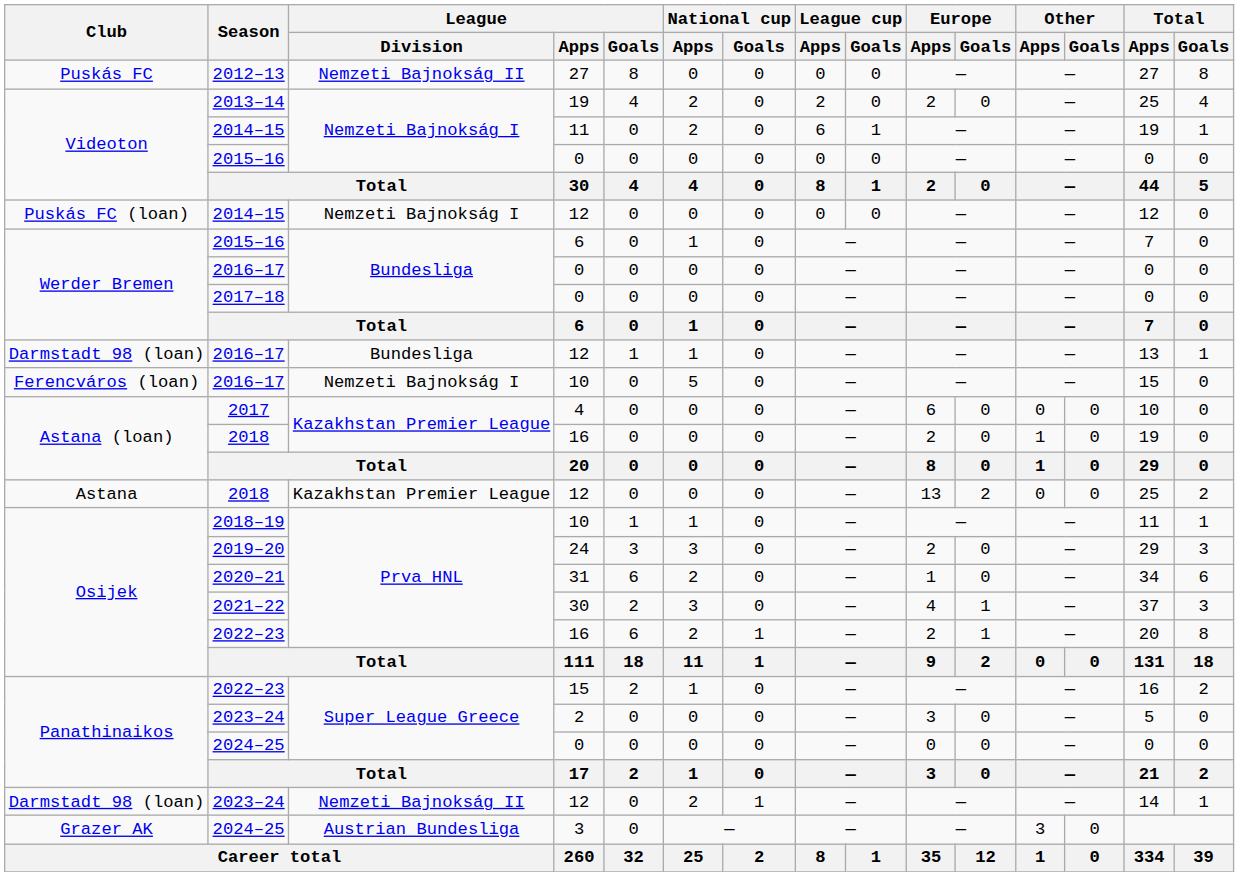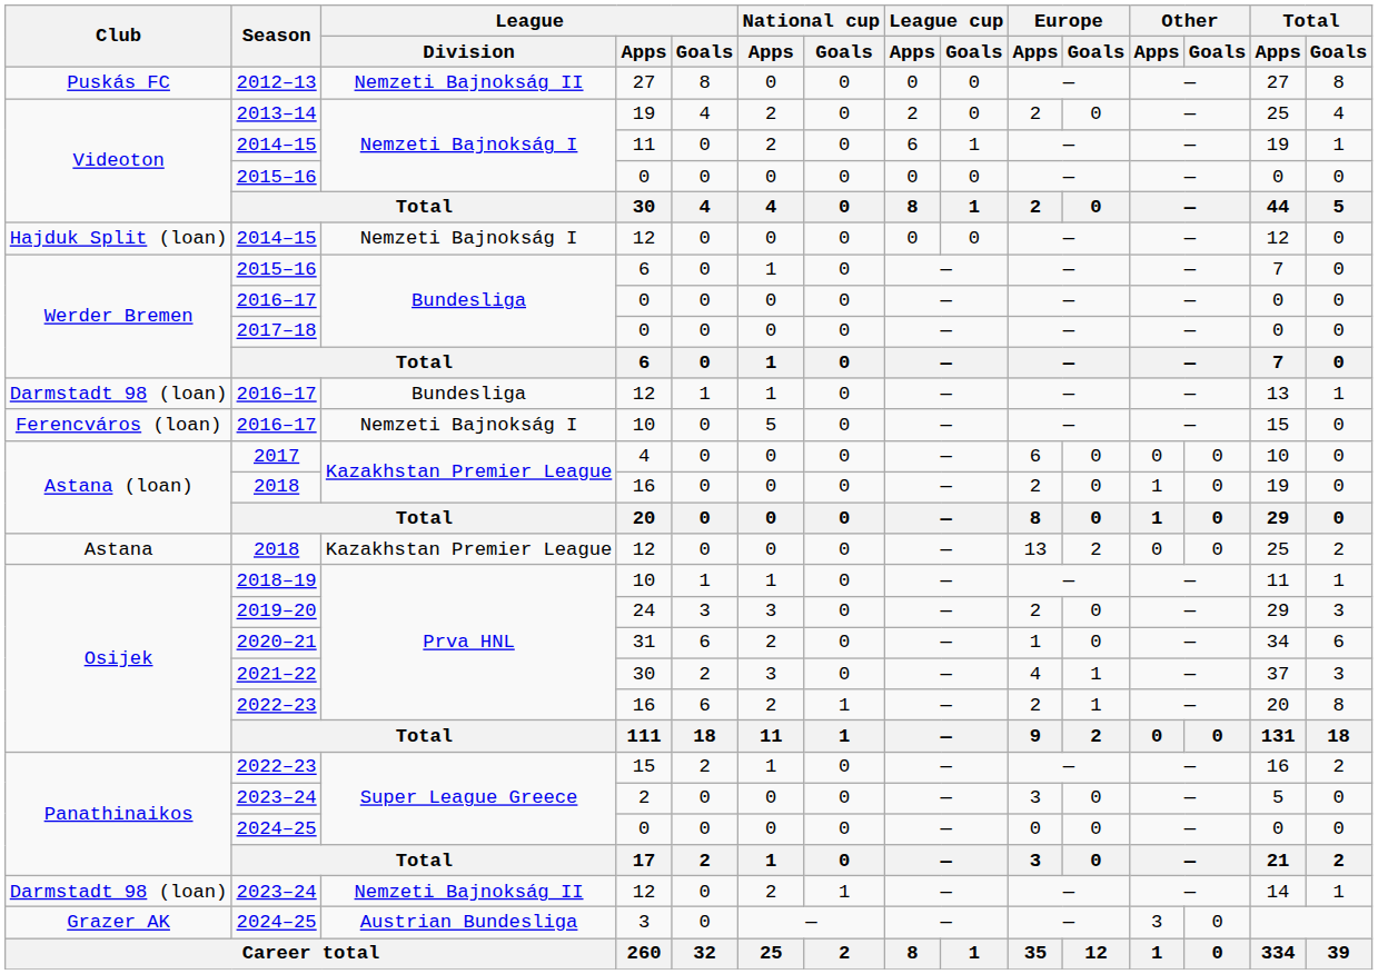 <table class="wikitable" style="text-align:center">
 <tr>
 <th rowspan="2">Club</th>
 <th rowspan="2">Season</th>
 <th colspan="3">League</th>
 <th colspan="2">National cup</th>
 <th colspan="2">League cup</th>
 <th colspan="2">Europe</th>
 <th colspan="2">Other</th>
 <th colspan="2">Total</th>
 </tr>
 <tr>
 <th>Division</th>
 <th>Apps</th>
 <th>Goals</th>
 <th>Apps</th>
 <th>Goals</th>
 <th>Apps</th>
 <th>Goals</th>
 <th>Apps</th>
 <th>Goals</th>
 <th>Apps</th>
 <th>Goals</th>
 <th>Apps</th>
 <th>Goals</th>
 </tr>
 <tr>
 <td><a href='#'>Puskás FC</a></td>
 <td><a href='#'>2012–13</a></td>
 <td><a href='#'>Nemzeti Bajnokság II</a></td>
 <td>27</td>
 <td>8</td>
 <td>0</td>
 <td>0</td>
 <td>0</td>
 <td>0</td>
 <td colspan="2">—</td>
 <td colspan="2">—</td>
 <td>27</td>
 <td>8</td>
 </tr>
 <tr>
 <td rowspan="4"><a href='#'>Videoton</a></td>
 <td><a href='#'>2013–14</a></td>
 <td rowspan="3"><a href='#'>Nemzeti Bajnokság I</a></td>
 <td>19</td>
 <td>4</td>
 <td>2</td>
 <td>0</td>
 <td>2</td>
 <td>0</td>
 <td>2</td>
 <td>0</td>
 <td colspan="2">—</td>
 <td>25</td>
 <td>4</td>
 </tr>
 <tr>
 <td><a href='#'>2014–15</a></td>
 <td>11</td>
 <td>0</td>
 <td>2</td>
 <td>0</td>
 <td>6</td>
 <td>1</td>
 <td colspan="2">—</td>
 <td colspan="2">—</td>
 <td>19</td>
 <td>1</td>
 </tr>
 <tr>
 <td><a href='#'>2015–16</a></td>
 <td>0</td>
 <td>0</td>
 <td>0</td>
 <td>0</td>
 <td>0</td>
 <td>0</td>
 <td colspan="2">—</td>
 <td colspan="2">—</td>
 <td>0</td>
 <td>0</td>
 </tr>
 <tr>
 <th colspan="2">Total</th>
 <th>30</th>
 <th>4</th>
 <th>4</th>
 <th>0</th>
 <th>8</th>
 <th>1</th>
 <th>2</th>
 <th>0</th>
 <th colspan="2">—</th>
 <th>44</th>
 <th>5</th>
 </tr>
 <tr>
-<td><a href='#'>Puskás FC</a> (loan)</td>
+<td><a href='#'>Hajduk Split</a> (loan)</td>
 <td><a href='#'>2014–15</a></td>
 <td>Nemzeti Bajnokság I</td>
 <td>12</td>
 <td>0</td>
 <td>0</td>
 <td>0</td>
 <td>0</td>
 <td>0</td>
 <td colspan="2">—</td>
 <td colspan="2">—</td>
 <td>12</td>
 <td>0</td>
 </tr>
 <tr>
 <td rowspan="4"><a href='#'>Werder Bremen</a></td>
 <td><a href='#'>2015–16</a></td>
 <td rowspan="3"><a href='#'>Bundesliga</a></td>
 <td>6</td>
 <td>0</td>
 <td>1</td>
 <td>0</td>
 <td colspan="2">—</td>
 <td colspan="2">—</td>
 <td colspan="2">—</td>
 <td>7</td>
 <td>0</td>
 </tr>
 <tr>
 <td><a href='#'>2016–17</a></td>
 <td>0</td>
 <td>0</td>
 <td>0</td>
 <td>0</td>
 <td colspan="2">—</td>
 <td colspan="2">—</td>
 <td colspan="2">—</td>
 <td>0</td>
 <td>0</td>
 </tr>
 <tr>
 <td><a href='#'>2017–18</a></td>
 <td>0</td>
 <td>0</td>
 <td>0</td>
 <td>0</td>
 <td colspan="2">—</td>
 <td colspan="2">—</td>
 <td colspan="2">—</td>
 <td>0</td>
 <td>0</td>
 </tr>
 <tr>
 <th colspan="2">Total</th>
 <th>6</th>
 <th>0</th>
 <th>1</th>
 <th>0</th>
 <th colspan="2">—</th>
 <th colspan="2">—</th>
 <th colspan="2">—</th>
 <th>7</th>
 <th>0</th>
 </tr>
 <tr>
 <td><a href='#'>Darmstadt 98</a> (loan)</td>
 <td><a href='#'>2016–17</a></td>
 <td>Bundesliga</td>
 <td>12</td>
 <td>1</td>
 <td>1</td>
 <td>0</td>
 <td colspan="2">—</td>
 <td colspan="2">—</td>
 <td colspan="2">—</td>
 <td>13</td>
 <td>1</td>
 </tr>
 <tr>
 <td><a href='#'>Ferencváros</a> (loan)</td>
 <td><a href='#'>2016–17</a></td>
 <td>Nemzeti Bajnokság I</td>
 <td>10</td>
 <td>0</td>
 <td>5</td>
 <td>0</td>
 <td colspan="2">—</td>
 <td colspan="2">—</td>
 <td colspan="2">—</td>
 <td>15</td>
 <td>0</td>
 </tr>
 <tr>
 <td rowspan="3"><a href='#'>Astana</a> (loan)</td>
 <td><a href='#'>2017</a></td>
 <td rowspan="2"><a href='#'>Kazakhstan Premier League</a></td>
 <td>4</td>
 <td>0</td>
 <td>0</td>
 <td>0</td>
 <td colspan="2">—</td>
 <td>6</td>
 <td>0</td>
 <td>0</td>
 <td>0</td>
 <td>10</td>
 <td>0</td>
 </tr>
 <tr>
 <td><a href='#'>2018</a></td>
 <td>16</td>
 <td>0</td>
 <td>0</td>
 <td>0</td>
 <td colspan="2">—</td>
 <td>2</td>
 <td>0</td>
 <td>1</td>
 <td>0</td>
 <td>19</td>
 <td>0</td>
 </tr>
 <tr>
 <th colspan="2">Total</th>
 <th>20</th>
 <th>0</th>
 <th>0</th>
 <th>0</th>
 <th colspan="2">—</th>
 <th>8</th>
 <th>0</th>
 <th>1</th>
 <th>0</th>
 <th>29</th>
 <th>0</th>
 </tr>
 <tr>
 <td>Astana</td>
 <td><a href='#'>2018</a></td>
 <td>Kazakhstan Premier League</td>
 <td>12</td>
 <td>0</td>
 <td>0</td>
 <td>0</td>
 <td colspan="2">—</td>
 <td>13</td>
 <td>2</td>
 <td>0</td>
 <td>0</td>
 <td>25</td>
 <td>2</td>
 </tr>
 <tr>
 <td rowspan="6"><a href='#'>Osijek</a></td>
 <td><a href='#'>2018–19</a></td>
 <td rowspan="5"><a href='#'>Prva HNL</a></td>
 <td>10</td>
 <td>1</td>
 <td>1</td>
 <td>0</td>
 <td colspan="2">—</td>
 <td colspan="2">—</td>
 <td colspan="2">—</td>
 <td>11</td>
 <td>1</td>
 </tr>
 <tr>
 <td><a href='#'>2019–20</a></td>
 <td>24</td>
 <td>3</td>
 <td>3</td>
 <td>0</td>
 <td colspan="2">—</td>
 <td>2</td>
 <td>0</td>
 <td colspan="2">—</td>
 <td>29</td>
 <td>3</td>
 </tr>
 <tr>
 <td><a href='#'>2020–21</a></td>
 <td>31</td>
 <td>6</td>
 <td>2</td>
 <td>0</td>
 <td colspan="2">—</td>
 <td>1</td>
 <td>0</td>
 <td colspan="2">—</td>
 <td>34</td>
 <td>6</td>
 </tr>
 <tr>
 <td><a href='#'>2021–22</a></td>
 <td>30</td>
 <td>2</td>
 <td>3</td>
 <td>0</td>
 <td colspan="2">—</td>
 <td>4</td>
 <td>1</td>
 <td colspan="2">—</td>
 <td>37</td>
 <td>3</td>
 </tr>
 <tr>
 <td><a href='#'>2022–23</a></td>
 <td>16</td>
 <td>6</td>
 <td>2</td>
 <td>1</td>
 <td colspan="2">—</td>
 <td>2</td>
 <td>1</td>
 <td colspan="2">—</td>
 <td>20</td>
 <td>8</td>
 </tr>
 <tr>
 <th colspan="2">Total</th>
 <th>111</th>
 <th>18</th>
 <th>11</th>
 <th>1</th>
 <th colspan="2">—</th>
 <th>9</th>
 <th>2</th>
 <th>0</th>
 <th>0</th>
 <th>131</th>
 <th>18</th>
 </tr>
 <tr>
 <td rowspan="4"><a href='#'>Panathinaikos</a></td>
 <td><a href='#'>2022–23</a></td>
 <td rowspan="3"><a href='#'>Super League Greece</a></td>
 <td>15</td>
 <td>2</td>
 <td>1</td>
 <td>0</td>
 <td colspan="2">—</td>
 <td colspan="2">—</td>
 <td colspan="2">—</td>
 <td>16</td>
 <td>2</td>
 </tr>
 <tr>
 <td><a href='#'>2023–24</a></td>
 <td>2</td>
 <td>0</td>
 <td>0</td>
 <td>0</td>
 <td colspan="2">—</td>
 <td>3</td>
 <td>0</td>
 <td colspan="2">—</td>
 <td>5</td>
 <td>0</td>
 </tr>
 <tr>
 <td><a href='#'>2024–25</a></td>
 <td>0</td>
 <td>0</td>
 <td>0</td>
 <td>0</td>
 <td colspan="2">—</td>
 <td>0</td>
 <td>0</td>
 <td colspan="2">—</td>
 <td>0</td>
 <td>0</td>
 </tr>
 <tr>
 <th colspan="2">Total</th>
 <th>17</th>
 <th>2</th>
 <th>1</th>
 <th>0</th>
 <th colspan="2">—</th>
 <th>3</th>
 <th>0</th>
 <th colspan="2">—</th>
 <th>21</th>
 <th>2</th>
 </tr>
 <tr>
 <td><a href='#'>Darmstadt 98</a> (loan)</td>
 <td><a href='#'>2023–24</a></td>
 <td><a href='#'>Nemzeti Bajnokság II</a></td>
 <td>12</td>
 <td>0</td>
 <td>2</td>
 <td>1</td>
 <td colspan="2">—</td>
 <td colspan="2">—</td>
 <td colspan="2">—</td>
 <td>14</td>
 <td>1</td>
 </tr>
 <tr>
 <td><a href='#'>Grazer AK</a></td>
 <td><a href='#'>2024–25</a></td>
 <td><a href='#'>Austrian Bundesliga</a></td>
 <td>3</td>
 <td>0</td>
 <td colspan="2">—</td>
 <td colspan="2">—</td>
 <td colspan="2">—</td>
 <td>3</td>
 <td>0</td>
 </tr>
 <tr>
 <th colspan="3">Career total</th>
 <th>260</th>
 <th>32</th>
 <th>25</th>
 <th>2</th>
 <th>8</th>
 <th>1</th>
 <th>35</th>
 <th>12</th>
 <th>1</th>
 <th>0</th>
 <th>334</th>
 <th>39</th>
 </tr>
 </table>
